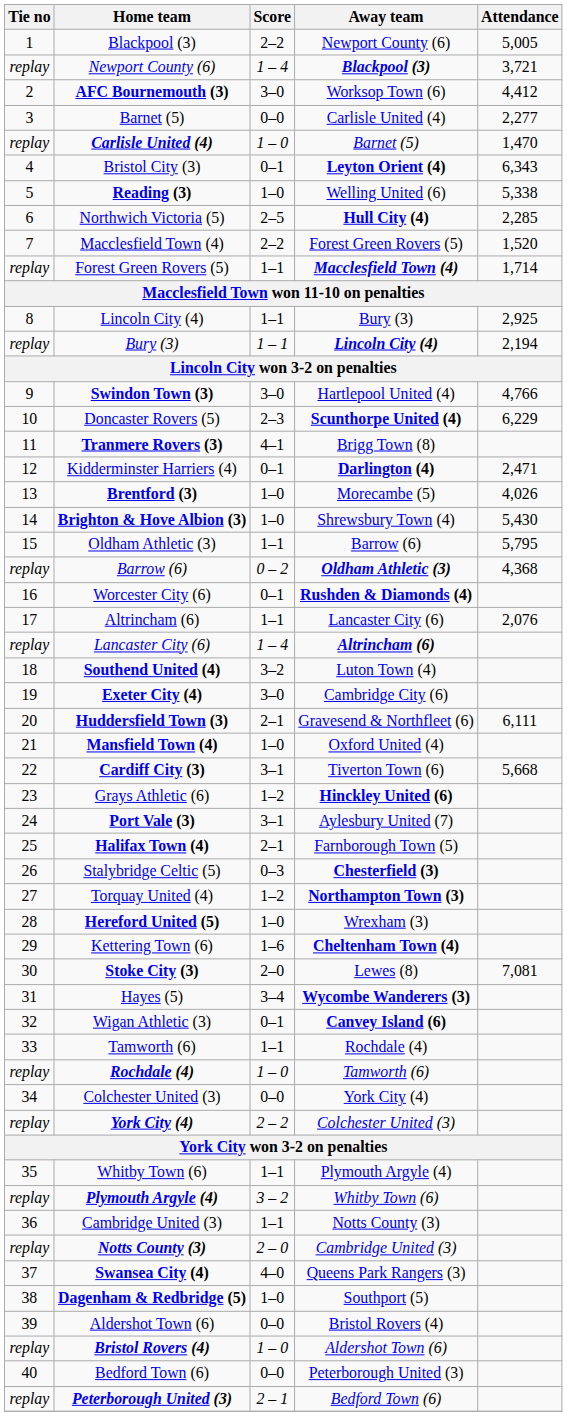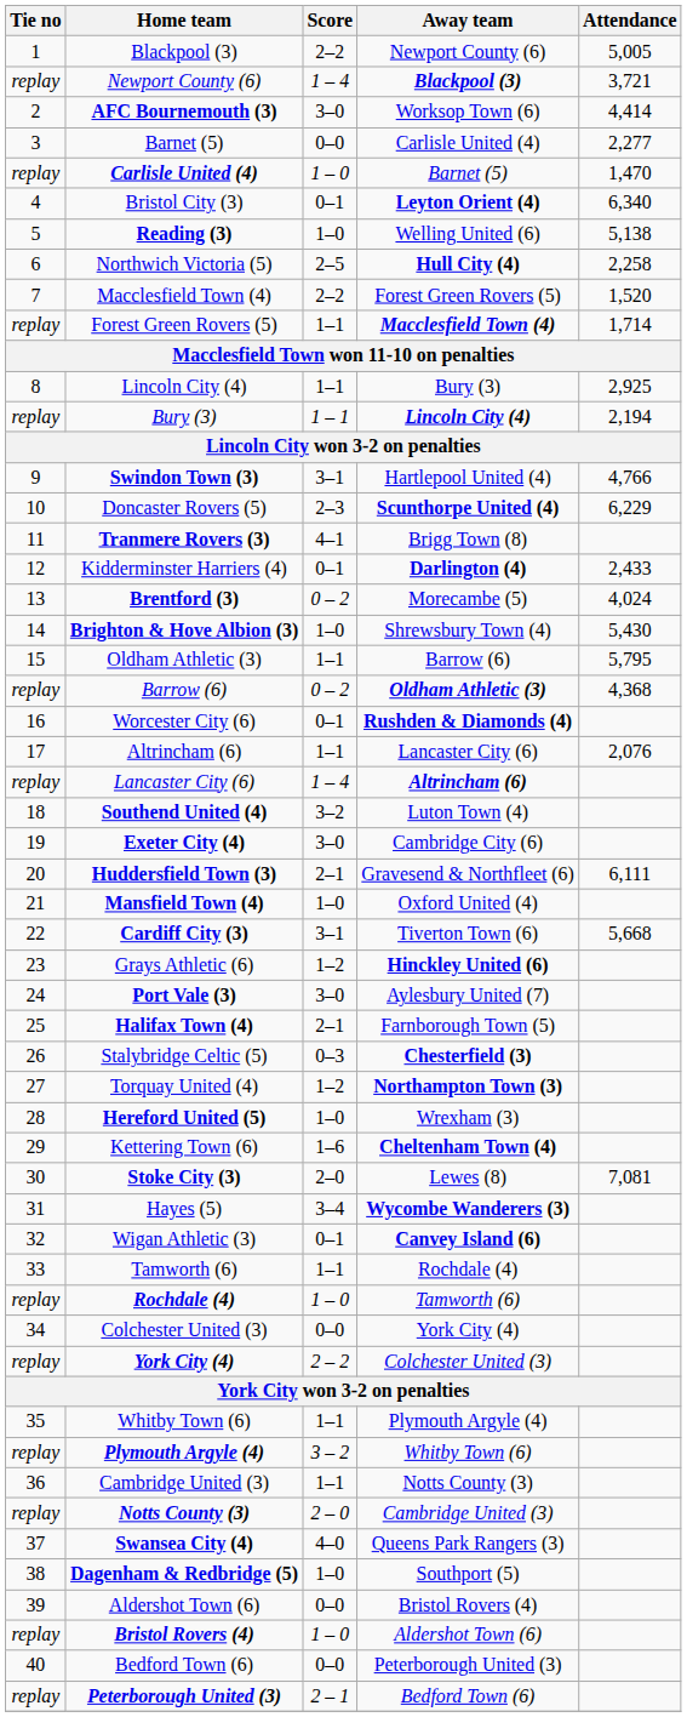 <table class="wikitable" style="text-align: center">
 <tr>
 <th>Tie no</th>
 <th>Home team</th>
 <th>Score</th>
 <th>Away team</th>
 <th>Attendance</th>
 </tr>
 <tr>
 <td>1</td>
 <td><a href='#'>Blackpool</a> (3)</td>
 <td>2–2</td>
 <td><a href='#'>Newport County</a> (6)</td>
 <td>5,005</td>
 </tr>
 <tr>
 <td><em>replay</em></td>
 <td><em><a href='#'>Newport County</a> (6)</em></td>
 <td><em>1 – 4</em></td>
 <td><strong><em><a href='#'>Blackpool</a> (3)</em></strong></td>
 <td>3,721</td>
 </tr>
 <tr>
 <td>2</td>
 <td><strong><a href='#'>AFC Bournemouth</a> (3)</strong></td>
 <td>3–0</td>
 <td><a href='#'>Worksop Town</a> (6)</td>
-<td>4,412</td>
+<td>4,414</td>
 </tr>
 <tr>
 <td>3</td>
 <td><a href='#'>Barnet</a> (5)</td>
 <td>0–0</td>
 <td><a href='#'>Carlisle United</a> (4)</td>
 <td>2,277</td>
 </tr>
 <tr>
 <td><em>replay</em></td>
 <td><strong><em><a href='#'>Carlisle United</a> (4)</em></strong></td>
 <td><em>1 – 0</em></td>
 <td><em><a href='#'>Barnet</a> (5)</em></td>
 <td>1,470</td>
 </tr>
 <tr>
 <td>4</td>
 <td><a href='#'>Bristol City</a> (3)</td>
 <td>0–1</td>
 <td><strong><a href='#'>Leyton Orient</a> (4)</strong></td>
-<td>6,343</td>
+<td>6,340</td>
 </tr>
 <tr>
 <td>5</td>
 <td><strong><a href='#'>Reading</a> (3)</strong></td>
 <td>1–0</td>
 <td><a href='#'>Welling United</a> (6)</td>
-<td>5,338</td>
+<td>5,138</td>
 </tr>
 <tr>
 <td>6</td>
 <td><a href='#'>Northwich Victoria</a> (5)</td>
 <td>2–5</td>
 <td><strong><a href='#'>Hull City</a> (4)</strong></td>
-<td>2,285</td>
+<td>2,258</td>
 </tr>
 <tr>
 <td>7</td>
 <td><a href='#'>Macclesfield Town</a> (4)</td>
 <td>2–2</td>
 <td><a href='#'>Forest Green Rovers</a> (5)</td>
 <td>1,520</td>
 </tr>
 <tr>
 <td><em>replay</em></td>
 <td><a href='#'>Forest Green Rovers</a> (5)</td>
 <td>1–1</td>
 <td><strong><em><a href='#'>Macclesfield Town</a> (4)</em></strong></td>
 <td>1,714</td>
 </tr>
 <tr>
 <th colspan=7><strong><a href='#'>Macclesfield Town</a></strong> won 11-10 on penalties</th>
 </tr>
 <tr>
 <td>8</td>
 <td><a href='#'>Lincoln City</a> (4)</td>
 <td>1–1</td>
 <td><a href='#'>Bury</a> (3)</td>
 <td>2,925</td>
 </tr>
 <tr>
 <td><em>replay</em></td>
 <td><em><a href='#'>Bury</a> (3)</em></td>
 <td><em>1 – 1</em></td>
 <td><strong><em><a href='#'>Lincoln City</a> (4)</em></strong></td>
 <td>2,194</td>
 </tr>
 <tr>
 <th colspan=7><strong><a href='#'>Lincoln City</a></strong> won 3-2 on penalties</th>
 </tr>
 <tr>
 <td>9</td>
 <td><strong><a href='#'>Swindon Town</a> (3)</strong></td>
-<td>3–0</td>
+<td>3–1</td>
 <td><a href='#'>Hartlepool United</a> (4)</td>
 <td>4,766</td>
 </tr>
 <tr>
 <td>10</td>
 <td><a href='#'>Doncaster Rovers</a> (5)</td>
 <td>2–3</td>
 <td><strong><a href='#'>Scunthorpe United</a> (4)</strong></td>
 <td>6,229</td>
 </tr>
 <tr>
 <td>11</td>
 <td><strong><a href='#'>Tranmere Rovers</a> (3)</strong></td>
 <td>4–1</td>
 <td><a href='#'>Brigg Town</a> (8)</td>
 <td></td>
 </tr>
 <tr>
 <td>12</td>
 <td><a href='#'>Kidderminster Harriers</a> (4)</td>
 <td>0–1</td>
 <td><strong><a href='#'>Darlington</a> (4)</strong></td>
-<td>2,471</td>
+<td>2,433</td>
 </tr>
 <tr>
 <td>13</td>
 <td><strong><a href='#'>Brentford</a> (3)</strong></td>
-<td>1–0</td>
+<td><em>0 – 2</em></td>
 <td><a href='#'>Morecambe</a> (5)</td>
-<td>4,026</td>
+<td>4,024</td>
 </tr>
 <tr>
 <td>14</td>
 <td><strong><a href='#'>Brighton & Hove Albion</a> (3)</strong></td>
 <td>1–0</td>
 <td><a href='#'>Shrewsbury Town</a> (4)</td>
 <td>5,430</td>
 </tr>
 <tr>
 <td>15</td>
 <td><a href='#'>Oldham Athletic</a> (3)</td>
 <td>1–1</td>
 <td><a href='#'>Barrow</a> (6)</td>
 <td>5,795</td>
 </tr>
 <tr>
 <td><em>replay</em></td>
 <td><em><a href='#'>Barrow</a> (6)</em></td>
 <td><em>0 – 2</em></td>
 <td><strong><em><a href='#'>Oldham Athletic</a> (3)</em></strong></td>
 <td>4,368</td>
 </tr>
 <tr>
 <td>16</td>
 <td><a href='#'>Worcester City</a> (6)</td>
 <td>0–1</td>
 <td><strong><a href='#'>Rushden & Diamonds</a> (4)</strong></td>
 <td></td>
 </tr>
 <tr>
 <td>17</td>
 <td><a href='#'>Altrincham</a> (6)</td>
 <td>1–1</td>
 <td><a href='#'>Lancaster City</a> (6)</td>
 <td>2,076</td>
 </tr>
 <tr>
 <td><em>replay</em></td>
 <td><em><a href='#'>Lancaster City</a> (6)</em></td>
 <td><em>1 – 4</em></td>
 <td><strong><em><a href='#'>Altrincham</a> (6)</em></strong></td>
 <td></td>
 </tr>
 <tr>
 <td>18</td>
 <td><strong><a href='#'>Southend United</a> (4)</strong></td>
 <td>3–2</td>
 <td><a href='#'>Luton Town</a> (4)</td>
 <td></td>
 </tr>
 <tr>
 <td>19</td>
 <td><strong><a href='#'>Exeter City</a> (4)</strong></td>
 <td>3–0</td>
 <td><a href='#'>Cambridge City</a> (6)</td>
 <td></td>
 </tr>
 <tr>
 <td>20</td>
 <td><strong><a href='#'>Huddersfield Town</a> (3)</strong></td>
 <td>2–1</td>
 <td><a href='#'>Gravesend & Northfleet</a> (6)</td>
 <td>6,111</td>
 </tr>
 <tr>
 <td>21</td>
 <td><strong><a href='#'>Mansfield Town</a> (4)</strong></td>
 <td>1–0</td>
 <td><a href='#'>Oxford United</a> (4)</td>
 <td></td>
 </tr>
 <tr>
 <td>22</td>
 <td><strong><a href='#'>Cardiff City</a> (3)</strong></td>
 <td>3–1</td>
 <td><a href='#'>Tiverton Town</a> (6)</td>
 <td>5,668</td>
 </tr>
 <tr>
 <td>23</td>
 <td><a href='#'>Grays Athletic</a> (6)</td>
 <td>1–2</td>
 <td><strong><a href='#'>Hinckley United</a> (6)</strong></td>
 <td></td>
 </tr>
 <tr>
 <td>24</td>
 <td><strong><a href='#'>Port Vale</a> (3)</strong></td>
-<td>3–1</td>
+<td>3–0</td>
 <td><a href='#'>Aylesbury United</a> (7)</td>
 <td></td>
 </tr>
 <tr>
 <td>25</td>
 <td><strong><a href='#'>Halifax Town</a> (4)</strong></td>
 <td>2–1</td>
 <td><a href='#'>Farnborough Town</a> (5)</td>
 <td></td>
 </tr>
 <tr>
 <td>26</td>
 <td><a href='#'>Stalybridge Celtic</a> (5)</td>
 <td>0–3</td>
 <td><strong><a href='#'>Chesterfield</a> (3)</strong></td>
 <td></td>
 </tr>
 <tr>
 <td>27</td>
 <td><a href='#'>Torquay United</a> (4)</td>
 <td>1–2</td>
 <td><strong><a href='#'>Northampton Town</a> (3)</strong></td>
 <td></td>
 </tr>
 <tr>
 <td>28</td>
 <td><strong><a href='#'>Hereford United</a> (5)</strong></td>
 <td>1–0</td>
 <td><a href='#'>Wrexham</a> (3)</td>
 <td></td>
 </tr>
 <tr>
 <td>29</td>
 <td><a href='#'>Kettering Town</a> (6)</td>
 <td>1–6</td>
 <td><strong><a href='#'>Cheltenham Town</a> (4)</strong></td>
 <td></td>
 </tr>
 <tr>
 <td>30</td>
 <td><strong><a href='#'>Stoke City</a> (3)</strong></td>
 <td>2–0</td>
 <td><a href='#'>Lewes</a> (8)</td>
 <td>7,081</td>
 </tr>
 <tr>
 <td>31</td>
 <td><a href='#'>Hayes</a> (5)</td>
 <td>3–4</td>
 <td><strong><a href='#'>Wycombe Wanderers</a> (3)</strong></td>
 <td></td>
 </tr>
 <tr>
 <td>32</td>
 <td><a href='#'>Wigan Athletic</a> (3)</td>
 <td>0–1</td>
 <td><strong><a href='#'>Canvey Island</a> (6)</strong></td>
 <td></td>
 </tr>
 <tr>
 <td>33</td>
 <td><a href='#'>Tamworth</a> (6)</td>
 <td>1–1</td>
 <td><a href='#'>Rochdale</a> (4)</td>
 <td></td>
 </tr>
 <tr>
 <td><em>replay</em></td>
 <td><strong><em><a href='#'>Rochdale</a> (4)</em></strong></td>
 <td><em>1 – 0</em></td>
 <td><em><a href='#'>Tamworth</a> (6)</em></td>
 <td></td>
 </tr>
 <tr>
 <td>34</td>
 <td><a href='#'>Colchester United</a> (3)</td>
 <td>0–0</td>
 <td><a href='#'>York City</a> (4)</td>
 <td></td>
 </tr>
 <tr>
 <td><em>replay</em></td>
 <td><strong><em><a href='#'>York City</a> (4)</em></strong></td>
 <td><em>2 – 2</em></td>
 <td><em><a href='#'>Colchester United</a> (3)</em></td>
 <td></td>
 </tr>
 <tr>
 <th colspan=7><strong><a href='#'>York City</a></strong> won 3-2 on penalties</th>
 </tr>
 <tr>
 <td>35</td>
 <td><a href='#'>Whitby Town</a> (6)</td>
 <td>1–1</td>
 <td><a href='#'>Plymouth Argyle</a> (4)</td>
 <td></td>
 </tr>
 <tr>
 <td><em>replay</em></td>
 <td><strong><em><a href='#'>Plymouth Argyle</a> (4)</em></strong></td>
 <td><em>3 – 2</em></td>
 <td><em><a href='#'>Whitby Town</a> (6)</em></td>
 <td></td>
 </tr>
 <tr>
 <td>36</td>
 <td><a href='#'>Cambridge United</a> (3)</td>
 <td>1–1</td>
 <td><a href='#'>Notts County</a> (3)</td>
 <td></td>
 </tr>
 <tr>
 <td><em>replay</em></td>
 <td><strong><em><a href='#'>Notts County</a> (3)</em></strong></td>
 <td><em>2 – 0</em></td>
 <td><em><a href='#'>Cambridge United</a> (3)</em></td>
 <td></td>
 </tr>
 <tr>
 <td>37</td>
 <td><strong><a href='#'>Swansea City</a> (4)</strong></td>
 <td>4–0</td>
 <td><a href='#'>Queens Park Rangers</a> (3)</td>
 <td></td>
 </tr>
 <tr>
 <td>38</td>
 <td><strong><a href='#'>Dagenham & Redbridge</a> (5)</strong></td>
 <td>1–0</td>
 <td><a href='#'>Southport</a> (5)</td>
 <td></td>
 </tr>
 <tr>
 <td>39</td>
 <td><a href='#'>Aldershot Town</a> (6)</td>
 <td>0–0</td>
 <td><a href='#'>Bristol Rovers</a> (4)</td>
 <td></td>
 </tr>
 <tr>
 <td><em>replay</em></td>
 <td><strong><em><a href='#'>Bristol Rovers</a> (4)</em></strong></td>
 <td><em>1 – 0</em></td>
 <td><em><a href='#'>Aldershot Town</a> (6)</em></td>
 <td></td>
 </tr>
 <tr>
 <td>40</td>
 <td><a href='#'>Bedford Town</a> (6)</td>
 <td>0–0</td>
 <td><a href='#'>Peterborough United</a> (3)</td>
 <td></td>
 </tr>
 <tr>
 <td><em>replay</em></td>
 <td><strong><em><a href='#'>Peterborough United</a> (3)</em></strong></td>
 <td><em>2 – 1</em></td>
 <td><em><a href='#'>Bedford Town</a> (6)</em></td>
 <td></td>
 </tr>
 <tr>
 </tr>
 </table>
